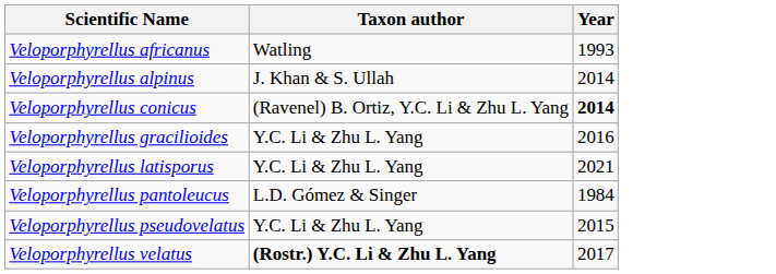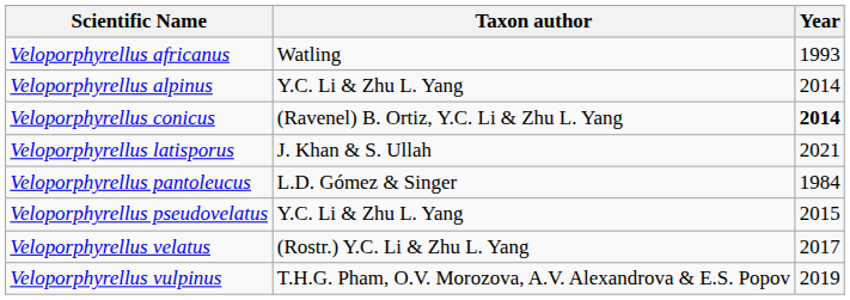 <table class="wikitable sortable">
 <tr>
 <th>Scientific Name</th>
 <th>Taxon author</th>
 <th>Year</th>
 </tr>
 <tr>
 <td><em><a href='#'>Veloporphyrellus africanus</a></em></td>
 <td>Watling</td>
 <td>1993</td>
 </tr>
 <tr>
 <td><em><a href='#'>Veloporphyrellus alpinus</a></em></td>
-<td>J. Khan & S. Ullah</td>
+<td>Y.C. Li & Zhu L. Yang</td>
 <td>2014</td>
 </tr>
 <tr>
 <td><em><a href='#'>Veloporphyrellus conicus</a></em></td>
 <td>(Ravenel) B. Ortiz, Y.C. Li & Zhu L. Yang</td>
 <td><strong>2014</strong></td>
 </tr>
 <tr>
-<td><em><a href='#'>Veloporphyrellus gracilioides</a></em></td>
-<td>Y.C. Li & Zhu L. Yang</td>
-<td>2016</td>
-</tr>
-<tr>
 <td><em><a href='#'>Veloporphyrellus latisporus</a></em></td>
-<td>Y.C. Li & Zhu L. Yang</td>
+<td>J. Khan & S. Ullah</td>
 <td>2021</td>
 </tr>
 <tr>
 <td><em><a href='#'>Veloporphyrellus pantoleucus</a></em></td>
 <td>L.D. Gómez & Singer</td>
 <td>1984</td>
 </tr>
 <tr>
 <td><em><a href='#'>Veloporphyrellus pseudovelatus</a></em></td>
 <td>Y.C. Li & Zhu L. Yang</td>
 <td>2015</td>
 </tr>
 <tr>
 <td><em><a href='#'>Veloporphyrellus velatus</a></em></td>
-<td><strong>(Rostr.) Y.C. Li & Zhu L. Yang</strong></td>
+<td>(Rostr.) Y.C. Li & Zhu L. Yang</td>
 <td>2017</td>
 </tr>
+<tr>
+<td><em><a href='#'>Veloporphyrellus vulpinus</a></em></td>
+<td>T.H.G. Pham, O.V. Morozova, A.V. Alexandrova & E.S. Popov</td>
+<td>2019</td>
+</tr>
 </table>
